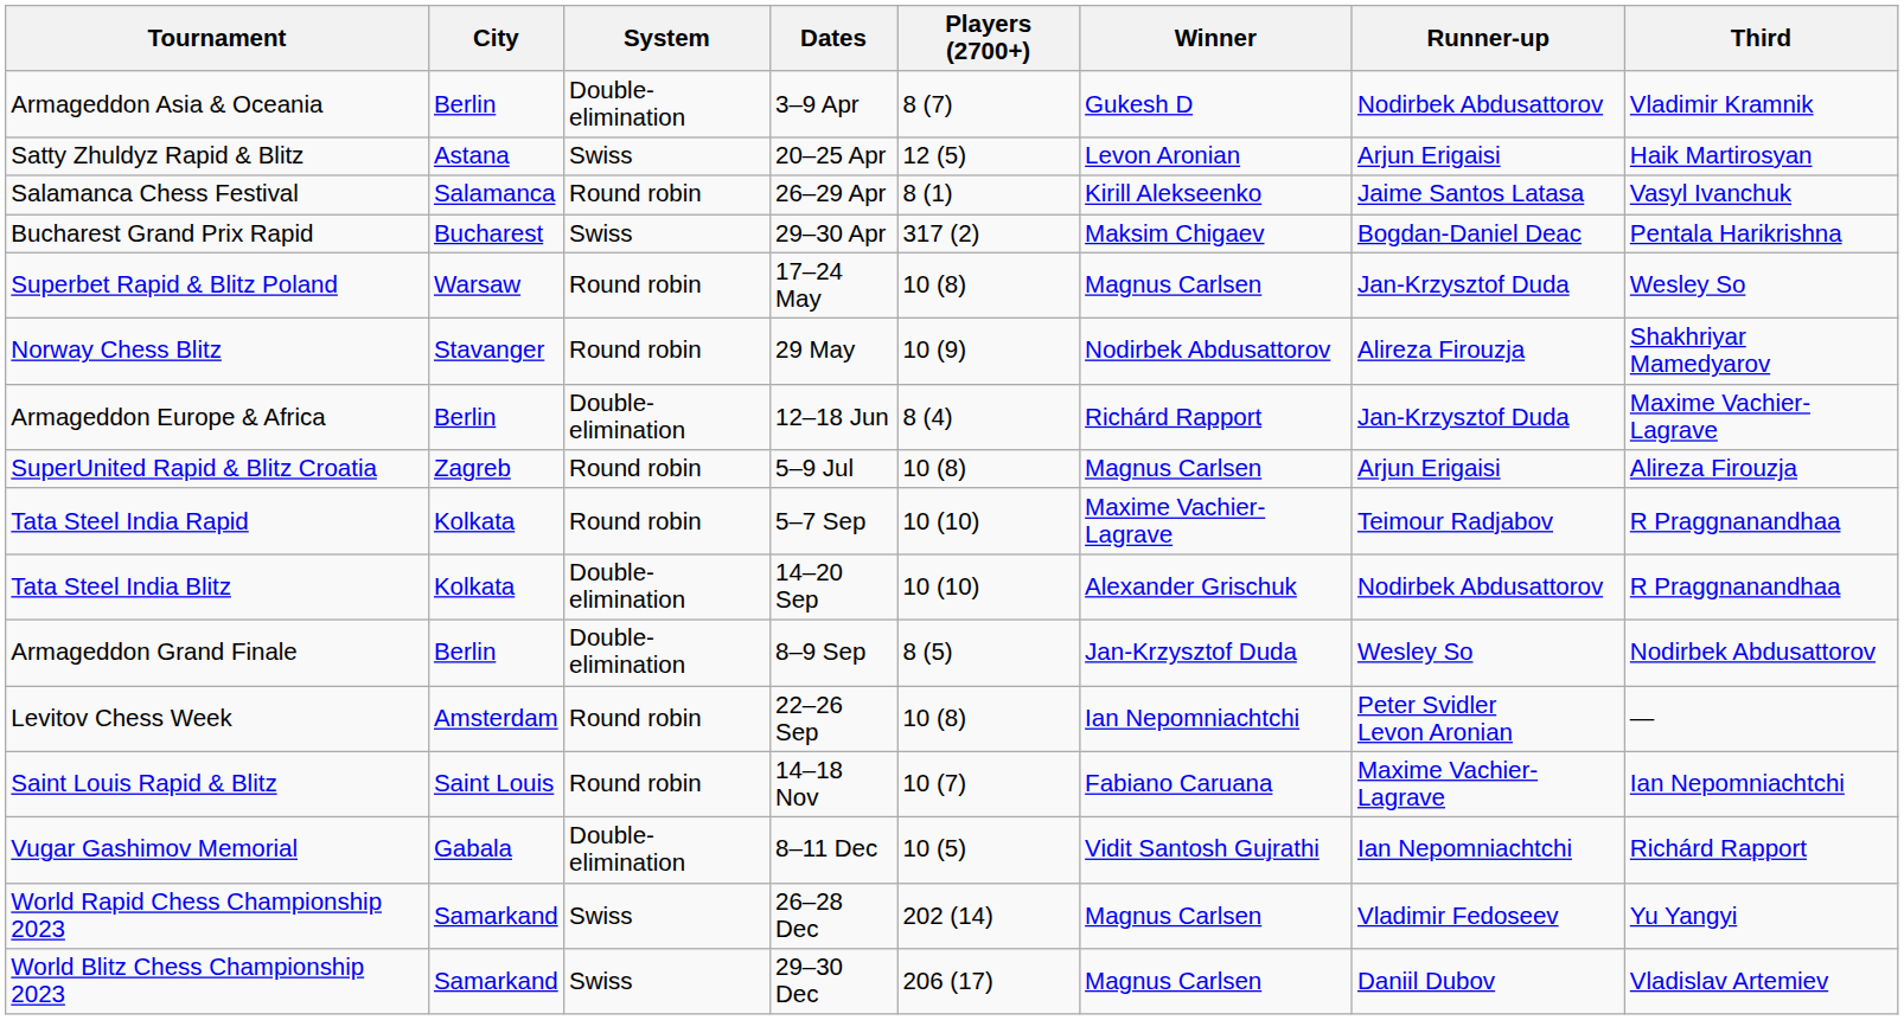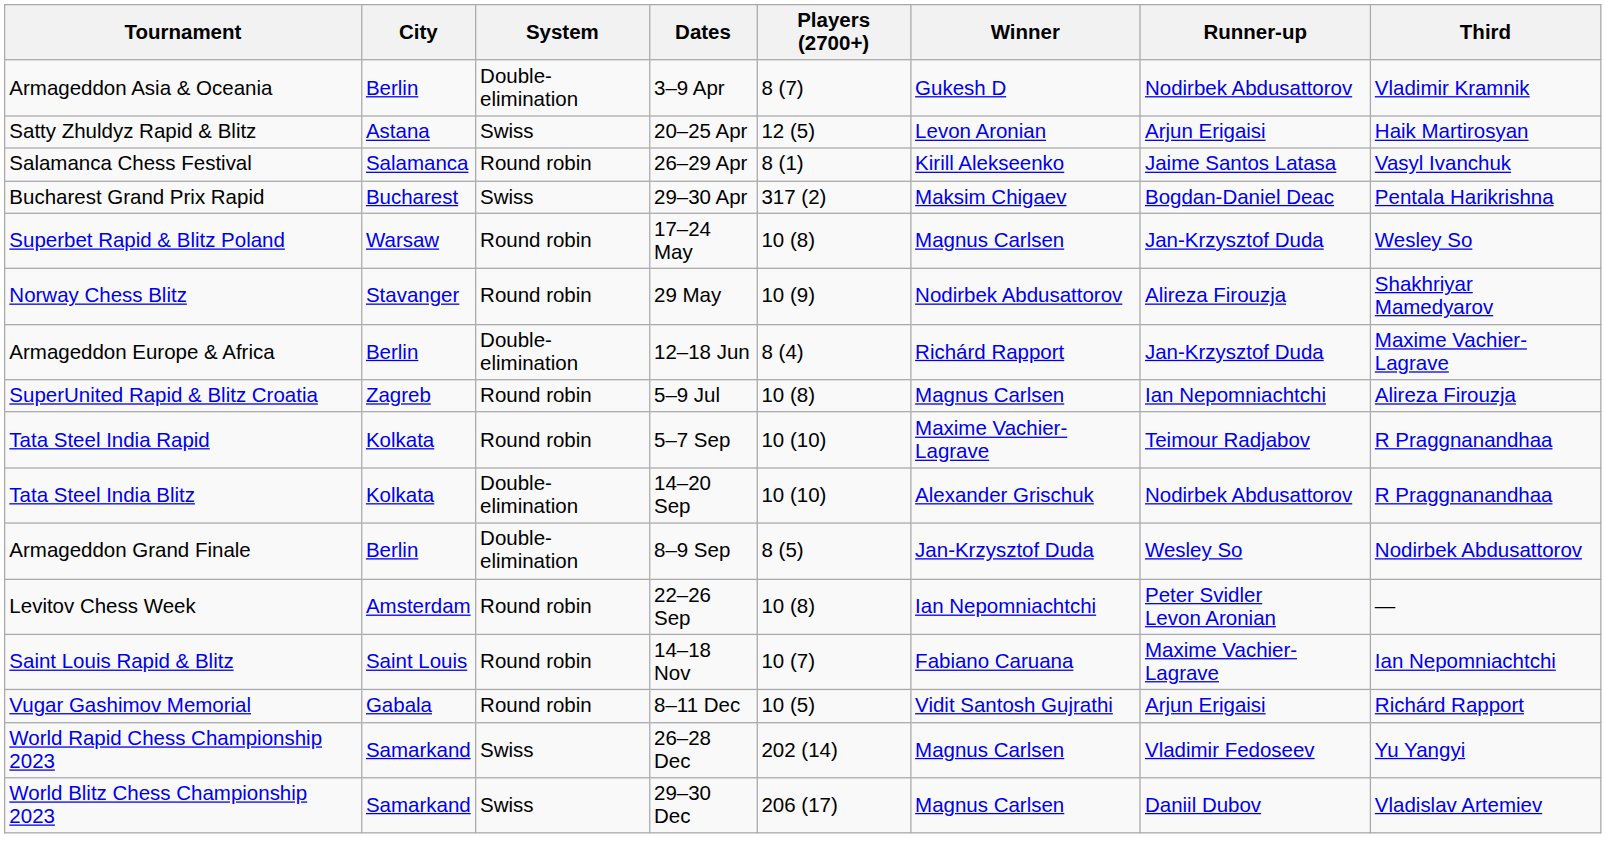 <table class="wikitable">
 <tr>
 <th>Tournament</th>
 <th>City</th>
 <th>System</th>
 <th>Dates</th>
 <th>Players (2700+)</th>
 <th>Winner</th>
 <th>Runner-up</th>
 <th>Third</th>
 </tr>
 <tr>
 <td>Armageddon Asia & Oceania</td>
 <td> <a href='#'>Berlin</a></td>
 <td>Double-elimination</td>
 <td>3–9 Apr</td>
 <td>8 (7)</td>
 <td> <a href='#'>Gukesh D</a></td>
 <td> <a href='#'>Nodirbek Abdusattorov</a></td>
 <td> <a href='#'>Vladimir Kramnik</a></td>
 </tr>
 <tr>
 <td>Satty Zhuldyz Rapid & Blitz</td>
 <td> <a href='#'>Astana</a></td>
 <td>Swiss</td>
 <td>20–25 Apr</td>
 <td>12 (5)</td>
 <td> <a href='#'>Levon Aronian</a></td>
 <td> <a href='#'>Arjun Erigaisi</a></td>
 <td> <a href='#'>Haik Martirosyan</a></td>
 </tr>
 <tr>
 <td>Salamanca Chess Festival</td>
 <td> <a href='#'>Salamanca</a></td>
 <td>Round robin</td>
 <td>26–29 Apr</td>
 <td>8 (1)</td>
 <td> <a href='#'>Kirill Alekseenko</a></td>
 <td> <a href='#'>Jaime Santos Latasa</a></td>
 <td> <a href='#'>Vasyl Ivanchuk</a></td>
 </tr>
 <tr>
 <td>Bucharest Grand Prix Rapid</td>
 <td> <a href='#'>Bucharest</a></td>
 <td>Swiss</td>
 <td>29–30 Apr</td>
 <td>317 (2)</td>
 <td> <a href='#'>Maksim Chigaev</a></td>
 <td> <a href='#'>Bogdan-Daniel Deac</a></td>
 <td> <a href='#'>Pentala Harikrishna</a></td>
 </tr>
 <tr>
 <td><a href='#'>Superbet Rapid & Blitz Poland</a></td>
 <td> <a href='#'>Warsaw</a></td>
 <td>Round robin</td>
 <td>17–24 May</td>
 <td>10 (8)</td>
 <td> <a href='#'>Magnus Carlsen</a></td>
 <td> <a href='#'>Jan-Krzysztof Duda</a></td>
 <td> <a href='#'>Wesley So</a></td>
 </tr>
 <tr>
 <td><a href='#'>Norway Chess Blitz</a></td>
 <td> <a href='#'>Stavanger</a></td>
 <td>Round robin</td>
 <td>29 May</td>
 <td>10 (9)</td>
 <td> <a href='#'>Nodirbek Abdusattorov</a></td>
 <td> <a href='#'>Alireza Firouzja</a></td>
 <td> <a href='#'>Shakhriyar Mamedyarov</a></td>
 </tr>
 <tr>
 <td>Armageddon Europe & Africa</td>
 <td> <a href='#'>Berlin</a></td>
 <td>Double-elimination</td>
 <td>12–18 Jun</td>
 <td>8 (4)</td>
 <td> <a href='#'>Richárd Rapport</a></td>
 <td> <a href='#'>Jan-Krzysztof Duda</a></td>
 <td> <a href='#'>Maxime Vachier-Lagrave</a></td>
 </tr>
 <tr>
 <td><a href='#'>SuperUnited Rapid & Blitz Croatia</a></td>
 <td> <a href='#'>Zagreb</a></td>
 <td>Round robin</td>
 <td>5–9 Jul</td>
 <td>10 (8)</td>
 <td> <a href='#'>Magnus Carlsen</a></td>
-<td> <a href='#'>Arjun Erigaisi</a></td>
+<td> <a href='#'>Ian Nepomniachtchi</a></td>
 <td> <a href='#'>Alireza Firouzja</a></td>
 </tr>
 <tr>
 <td><a href='#'>Tata Steel India Rapid</a></td>
 <td> <a href='#'>Kolkata</a></td>
 <td>Round robin</td>
 <td>5–7 Sep</td>
 <td>10 (10)</td>
 <td> <a href='#'>Maxime Vachier-Lagrave</a></td>
 <td> <a href='#'>Teimour Radjabov</a></td>
 <td> <a href='#'>R Praggnanandhaa</a></td>
 </tr>
 <tr>
 <td><a href='#'>Tata Steel India Blitz</a></td>
 <td> <a href='#'>Kolkata</a></td>
 <td>Double-elimination</td>
 <td>14–20 Sep</td>
 <td>10 (10)</td>
 <td> <a href='#'>Alexander Grischuk</a></td>
 <td> <a href='#'>Nodirbek Abdusattorov</a></td>
 <td> <a href='#'>R Praggnanandhaa</a></td>
 </tr>
 <tr>
 <td>Armageddon Grand Finale</td>
 <td> <a href='#'>Berlin</a></td>
 <td>Double-elimination</td>
 <td>8–9 Sep</td>
 <td>8 (5)</td>
 <td> <a href='#'>Jan-Krzysztof Duda</a></td>
 <td> <a href='#'>Wesley So</a></td>
 <td> <a href='#'>Nodirbek Abdusattorov</a></td>
 </tr>
 <tr>
 <td>Levitov Chess Week</td>
 <td> <a href='#'>Amsterdam</a></td>
 <td>Round robin</td>
 <td>22–26 Sep</td>
 <td>10 (8)</td>
 <td> <a href='#'>Ian Nepomniachtchi</a></td>
 <td> <a href='#'>Peter Svidler</a><br> <a href='#'>Levon Aronian</a></td>
 <td>—</td>
 </tr>
 <tr>
 <td><a href='#'>Saint Louis Rapid & Blitz</a></td>
 <td> <a href='#'>Saint Louis</a></td>
 <td>Round robin</td>
 <td>14–18 Nov</td>
 <td>10 (7)</td>
 <td> <a href='#'>Fabiano Caruana</a></td>
 <td> <a href='#'>Maxime Vachier-Lagrave</a></td>
 <td> <a href='#'>Ian Nepomniachtchi</a></td>
 </tr>
 <tr>
 <td><a href='#'>Vugar Gashimov Memorial</a></td>
 <td> <a href='#'>Gabala</a></td>
-<td>Double-elimination</td>
+<td>Round robin</td>
 <td>8–11 Dec</td>
 <td>10 (5)</td>
 <td> <a href='#'>Vidit Santosh Gujrathi</a></td>
-<td> <a href='#'>Ian Nepomniachtchi</a></td>
+<td> <a href='#'>Arjun Erigaisi</a></td>
 <td> <a href='#'>Richárd Rapport</a></td>
 </tr>
 <tr>
 <td><a href='#'>World Rapid Chess Championship 2023</a></td>
 <td> <a href='#'>Samarkand</a></td>
 <td>Swiss</td>
 <td>26–28 Dec</td>
 <td>202 (14)</td>
 <td> <a href='#'>Magnus Carlsen</a></td>
 <td> <a href='#'>Vladimir Fedoseev</a></td>
 <td> <a href='#'>Yu Yangyi</a></td>
 </tr>
 <tr>
 <td><a href='#'>World Blitz Chess Championship 2023</a></td>
 <td> <a href='#'>Samarkand</a></td>
 <td>Swiss</td>
 <td>29–30 Dec</td>
 <td>206 (17)</td>
 <td> <a href='#'>Magnus Carlsen</a></td>
 <td> <a href='#'>Daniil Dubov</a></td>
 <td> <a href='#'>Vladislav Artemiev</a></td>
 </tr>
 </table>
